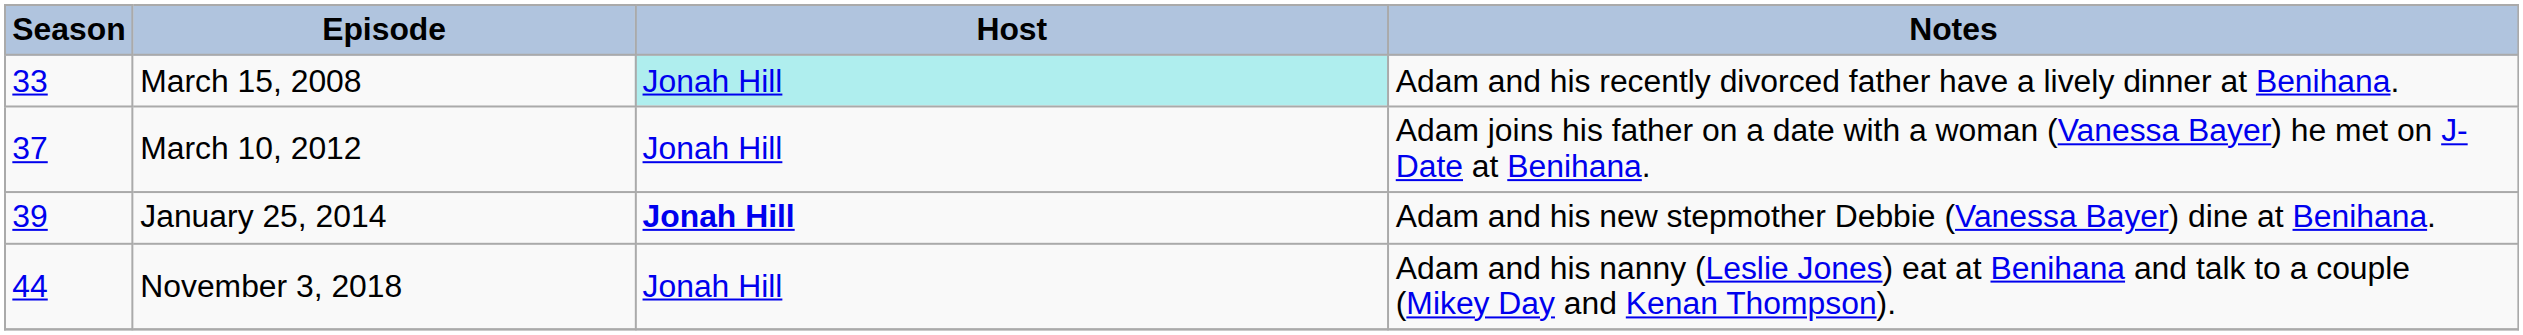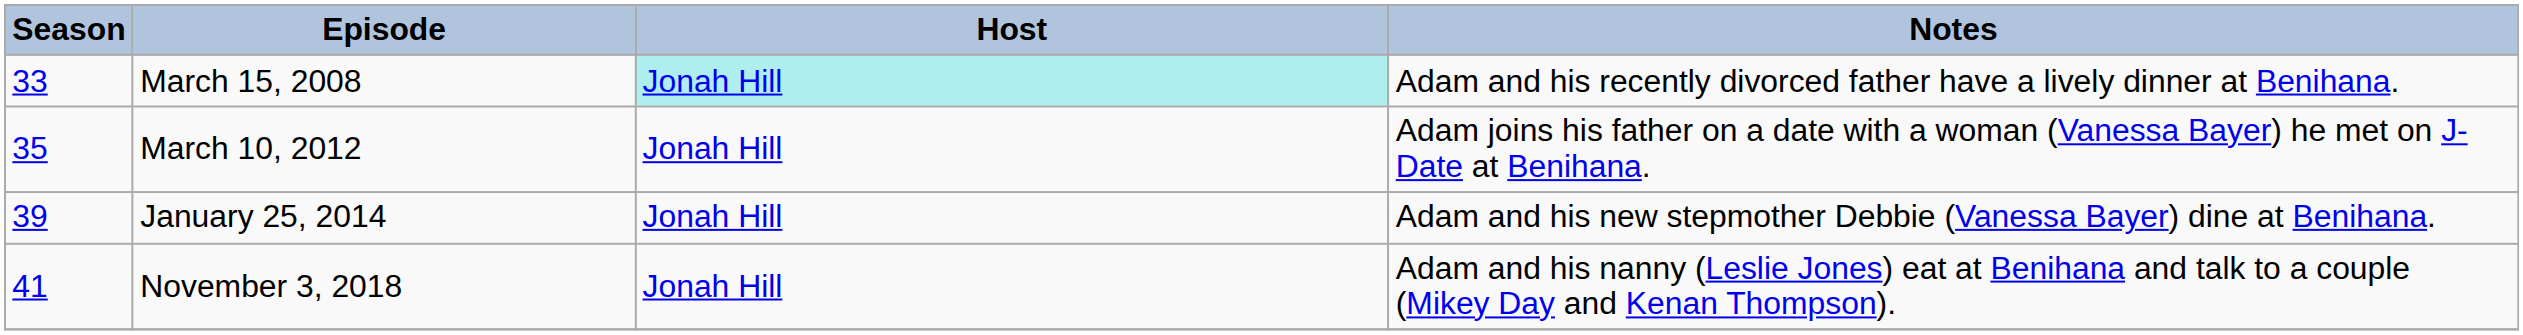 <table class="wikitable" style="width:100%;">
 <tr>
 <th style="background:#B0C4DE;" width="5%">Season</th>
 <th style="background:#B0C4DE;" width="20%">Episode</th>
 <th style="background:#B0C4DE;" width="30%">Host</th>
 <th style="background:#B0C4DE;" width="45%">Notes</th>
 </tr>
 <tr>
 <td><a href='#'>33</a></td>
 <td>March 15, 2008</td>
 <td style="background: paleturquoise;"><a href='#'>Jonah Hill</a></td>
 <td>Adam and his recently divorced father have a lively dinner at <a href='#'>Benihana</a>.</td>
 </tr>
 <tr>
-<td><a href='#'>37</a></td>
+<td><a href='#'>35</a></td>
 <td>March 10, 2012</td>
 <td><a href='#'>Jonah Hill</a></td>
 <td>Adam joins his father on a date with a woman (<a href='#'>Vanessa Bayer</a>) he met on <a href='#'>J-Date</a> at <a href='#'>Benihana</a>.</td>
 </tr>
 <tr>
 <td><a href='#'>39</a></td>
 <td>January 25, 2014</td>
-<td><strong><a href='#'>Jonah Hill</a></strong></td>
+<td><a href='#'>Jonah Hill</a></td>
 <td>Adam and his new stepmother Debbie (<a href='#'>Vanessa Bayer</a>) dine at <a href='#'>Benihana</a>.</td>
 </tr>
 <tr>
-<td><a href='#'>44</a></td>
+<td><a href='#'>41</a></td>
 <td>November 3, 2018</td>
 <td><a href='#'>Jonah Hill</a></td>
 <td>Adam and his nanny (<a href='#'>Leslie Jones</a>) eat at <a href='#'>Benihana</a> and talk to a couple (<a href='#'>Mikey Day</a> and <a href='#'>Kenan Thompson</a>).</td>
 </tr>
 <tr>
 </tr>
 </table>
